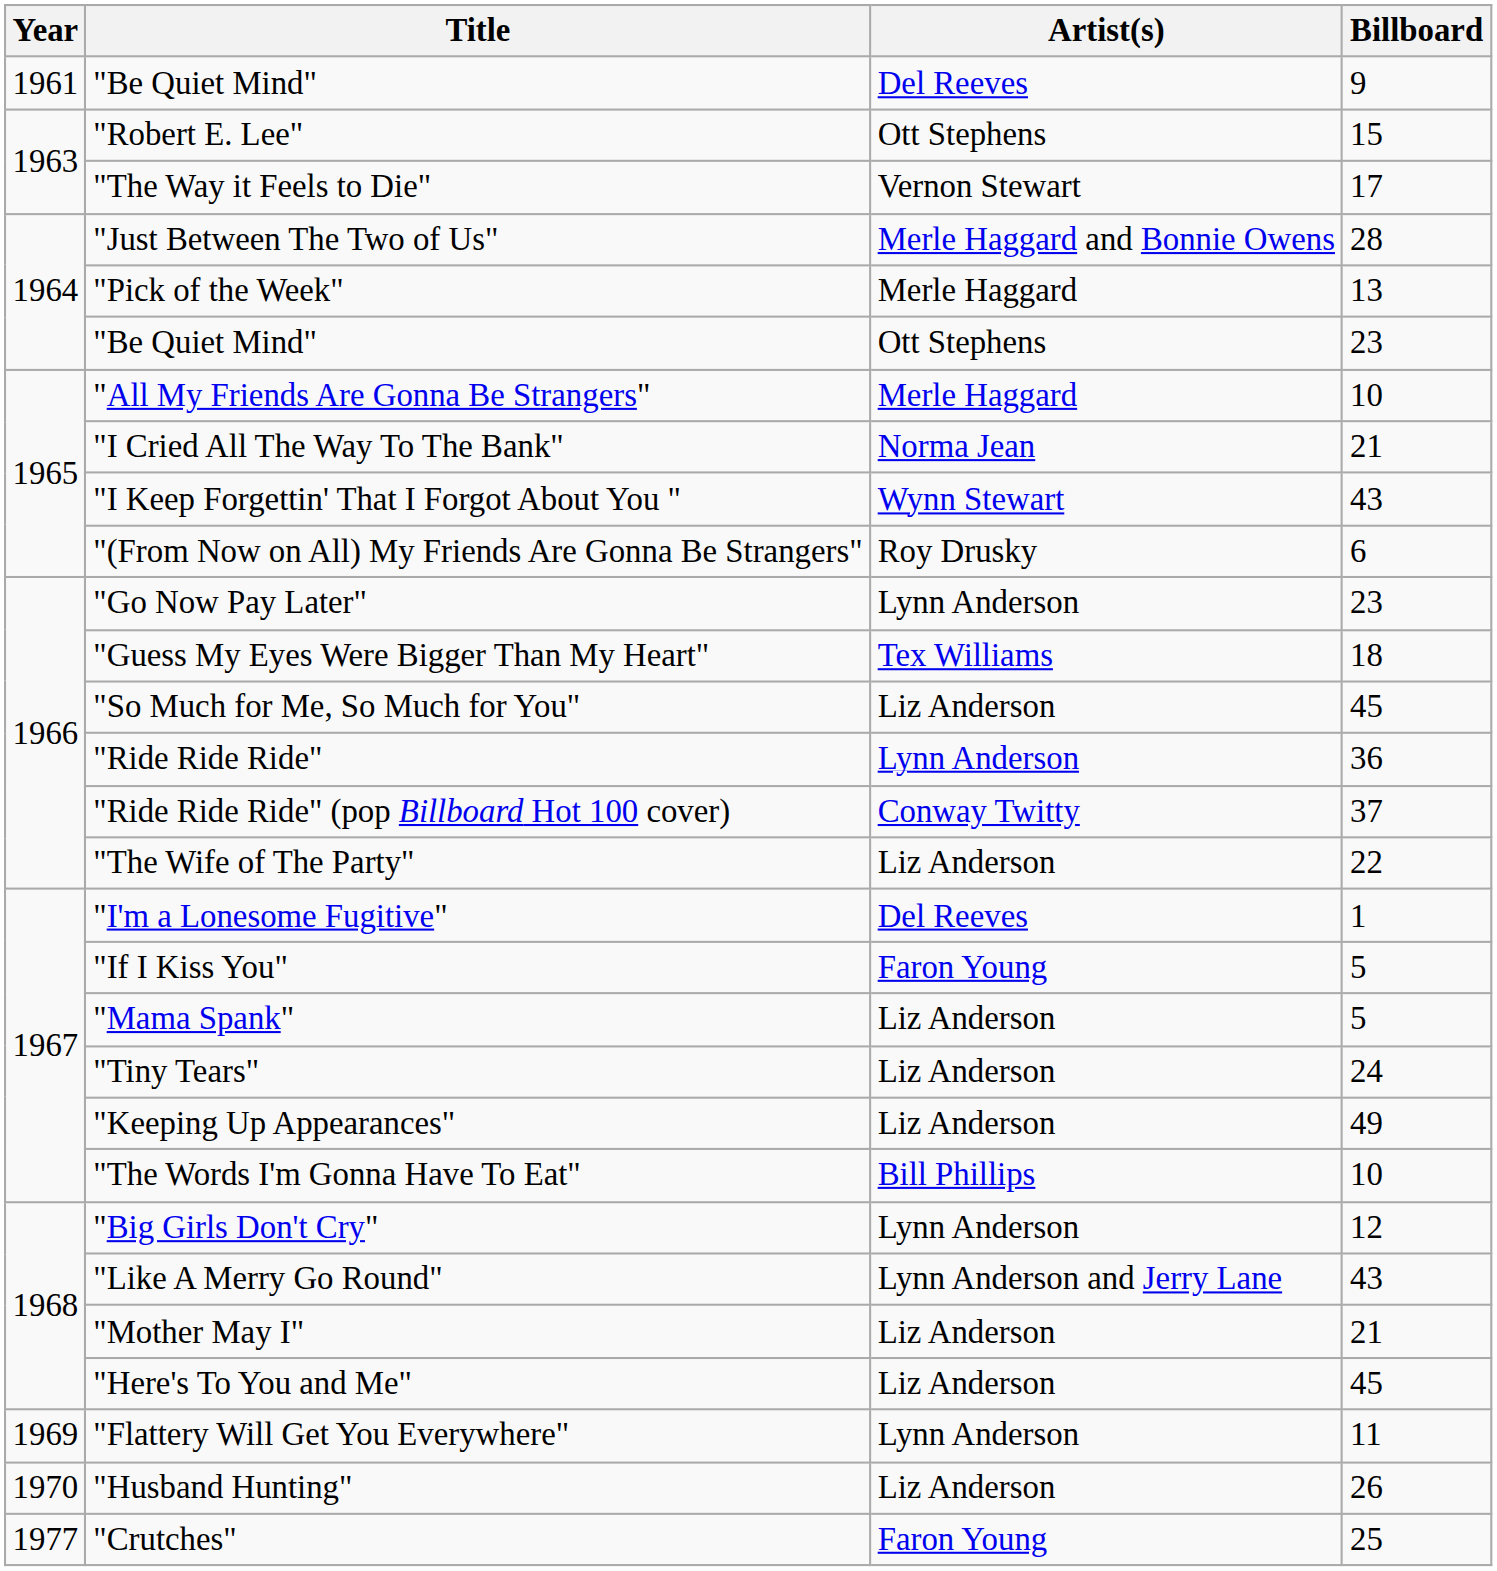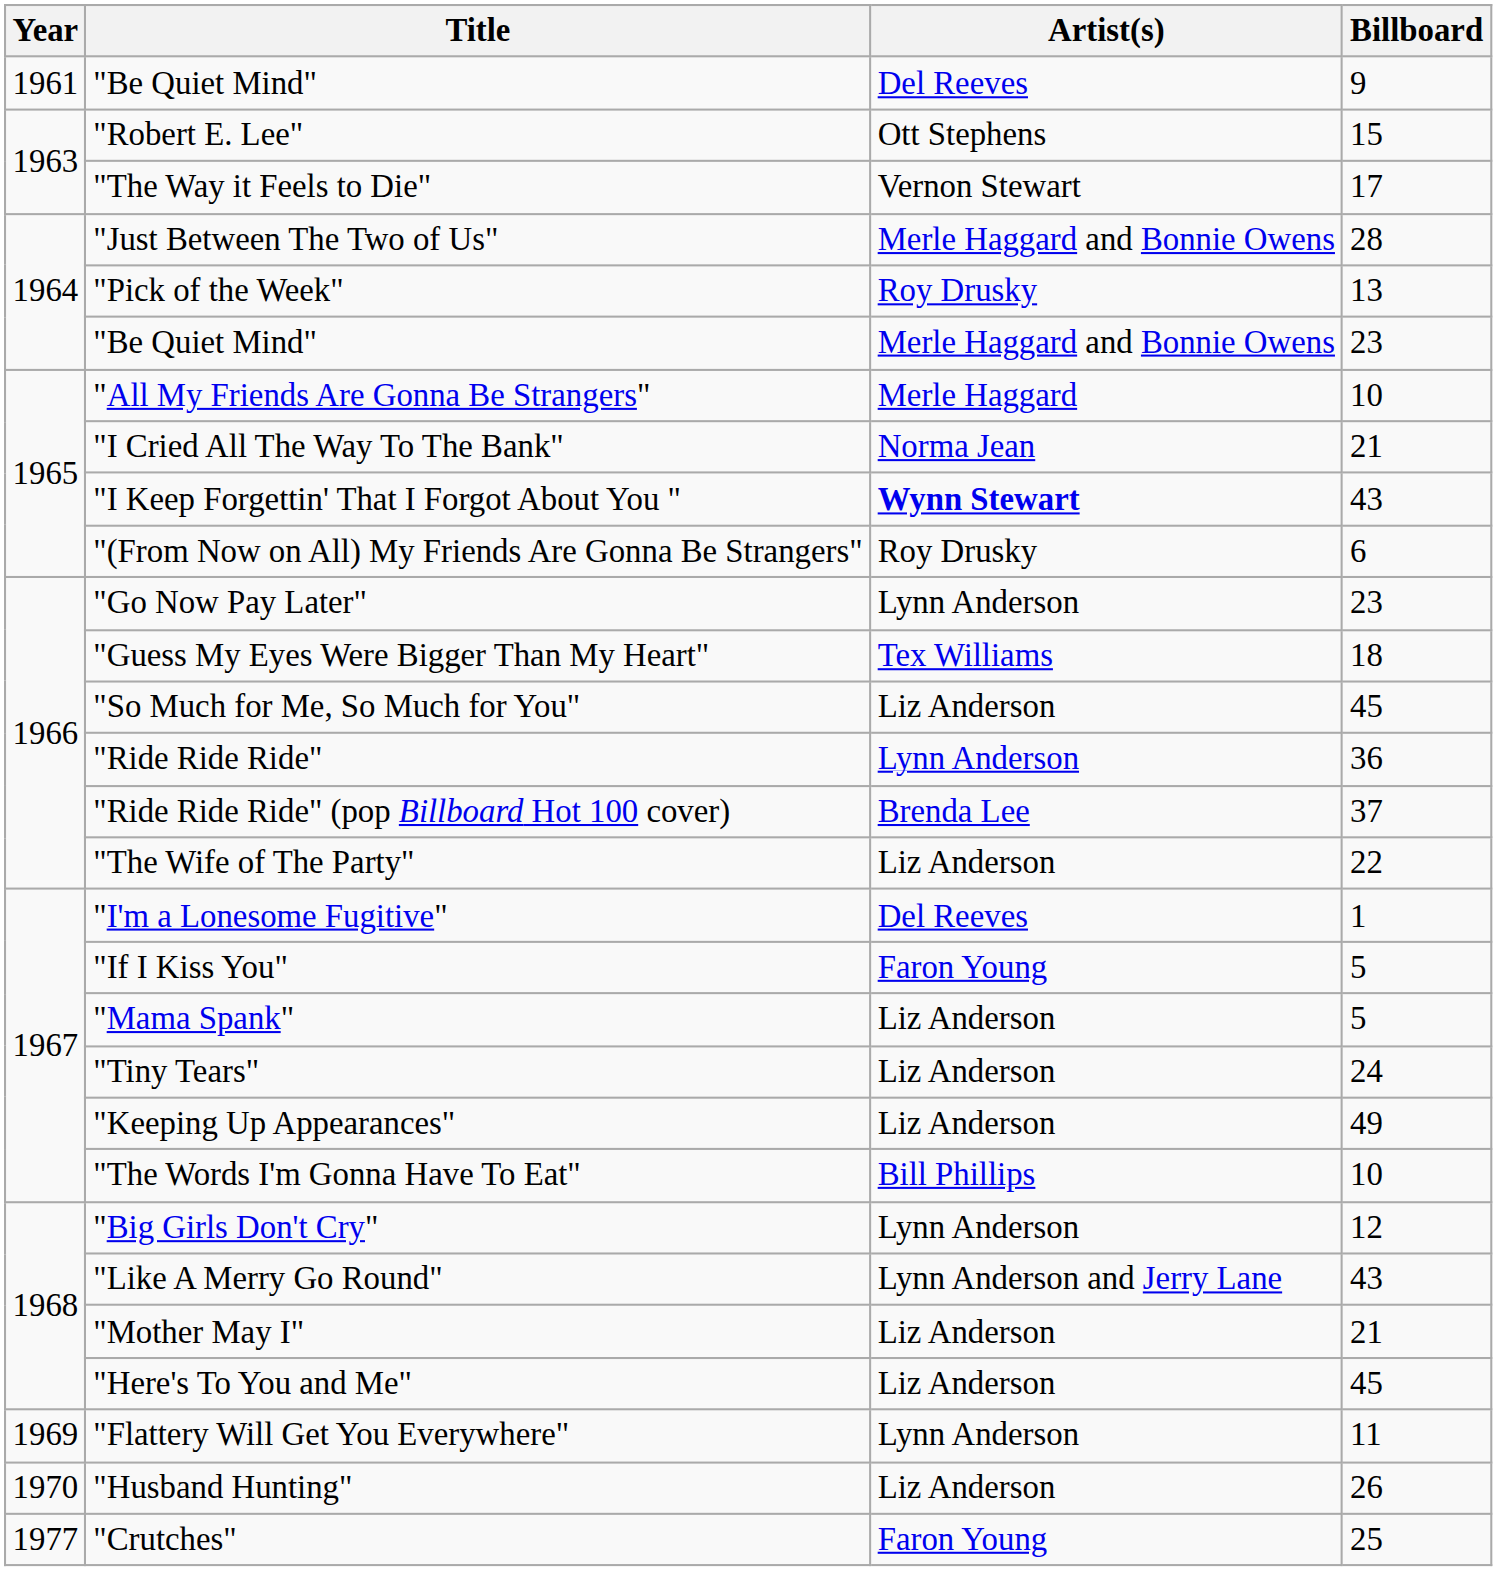 <table class="wikitable">
 <tr>
 <th>Year</th>
 <th>Title</th>
 <th>Artist(s)</th>
 <th>Billboard</th>
 </tr>
 <tr>
 <td>1961</td>
 <td>"Be Quiet Mind"</td>
 <td><a href='#'>Del Reeves</a></td>
 <td>9</td>
 </tr>
 <tr>
 <td rowspan=2>1963</td>
 <td>"Robert E. Lee"</td>
 <td>Ott Stephens</td>
 <td>15</td>
 </tr>
 <tr>
 <td>"The Way it Feels to Die"</td>
 <td>Vernon Stewart</td>
 <td>17</td>
 </tr>
 <tr>
 <td rowspan=3>1964</td>
 <td>"Just Between The Two of Us"</td>
 <td><a href='#'>Merle Haggard</a> and <a href='#'>Bonnie Owens</a></td>
 <td>28</td>
 </tr>
 <tr>
 <td>"Pick of the Week"</td>
-<td>Merle Haggard</td>
+<td><a href='#'>Roy Drusky</a></td>
 <td>13</td>
 </tr>
 <tr>
 <td>"Be Quiet Mind"</td>
-<td>Ott Stephens</td>
+<td><a href='#'>Merle Haggard</a> and <a href='#'>Bonnie Owens</a></td>
 <td>23</td>
 </tr>
 <tr>
 <td rowspan=4>1965</td>
 <td>"<a href='#'>All My Friends Are Gonna Be Strangers</a>"</td>
 <td><a href='#'>Merle Haggard</a></td>
 <td>10</td>
 </tr>
 <tr>
 <td>"I Cried All The Way To The Bank"</td>
 <td><a href='#'>Norma Jean</a></td>
 <td>21</td>
 </tr>
 <tr>
 <td>"I Keep Forgettin' That I Forgot About You "</td>
-<td><a href='#'>Wynn Stewart</a></td>
+<td><strong><a href='#'>Wynn Stewart</a></strong></td>
 <td>43</td>
 </tr>
 <tr>
 <td>"(From Now on All) My Friends Are Gonna Be Strangers"</td>
 <td>Roy Drusky</td>
 <td>6</td>
 </tr>
 <tr>
 <td rowspan=6>1966</td>
 <td>"Go Now Pay Later"</td>
 <td>Lynn Anderson</td>
 <td>23</td>
 </tr>
 <tr>
 <td>"Guess My Eyes Were Bigger Than My Heart"</td>
 <td><a href='#'>Tex Williams</a></td>
 <td>18</td>
 </tr>
 <tr>
 <td>"So Much for Me, So Much for You"</td>
 <td>Liz Anderson</td>
 <td>45</td>
 </tr>
 <tr>
 <td>"Ride Ride Ride"</td>
 <td><a href='#'>Lynn Anderson</a></td>
 <td>36</td>
 </tr>
 <tr>
 <td>"Ride Ride Ride" (pop <a href='#'><em>Billboard</em> Hot 100</a> cover)</td>
-<td><a href='#'>Conway Twitty</a></td>
+<td><a href='#'>Brenda Lee</a></td>
 <td>37</td>
 </tr>
 <tr>
 <td>"The Wife of The Party"</td>
 <td>Liz Anderson</td>
 <td>22</td>
 </tr>
 <tr>
 <td rowspan=6>1967</td>
 <td>"<a href='#'>I'm a Lonesome Fugitive</a>"</td>
 <td><a href='#'>Del Reeves</a></td>
 <td>1</td>
 </tr>
 <tr>
 <td>"If I Kiss You"</td>
 <td><a href='#'>Faron Young</a></td>
 <td>5</td>
 </tr>
 <tr>
 <td>"<a href='#'>Mama Spank</a>"</td>
 <td>Liz Anderson</td>
 <td>5</td>
 </tr>
 <tr>
 <td>"Tiny Tears"</td>
 <td>Liz Anderson</td>
 <td>24</td>
 </tr>
 <tr>
 <td>"Keeping Up Appearances"</td>
 <td>Liz Anderson</td>
 <td>49</td>
 </tr>
 <tr>
 <td>"The Words I'm Gonna Have To Eat"</td>
 <td><a href='#'>Bill Phillips</a></td>
 <td>10</td>
 </tr>
 <tr>
 <td rowspan=4>1968</td>
 <td>"<a href='#'>Big Girls Don't Cry</a>"</td>
 <td>Lynn Anderson</td>
 <td>12</td>
 </tr>
 <tr>
 <td>"Like A Merry Go Round"</td>
 <td>Lynn Anderson and <a href='#'>Jerry Lane</a></td>
 <td>43</td>
 </tr>
 <tr>
 <td>"Mother May I"</td>
 <td>Liz Anderson</td>
 <td>21</td>
 </tr>
 <tr>
 <td>"Here's To You and Me"</td>
 <td>Liz Anderson</td>
 <td>45</td>
 </tr>
 <tr>
 <td rowspan=1>1969</td>
 <td>"Flattery Will Get You Everywhere"</td>
 <td>Lynn Anderson</td>
 <td>11</td>
 </tr>
 <tr>
 <td>1970</td>
 <td>"Husband Hunting"</td>
 <td>Liz Anderson</td>
 <td>26</td>
 </tr>
 <tr>
 <td>1977</td>
 <td>"Crutches"</td>
 <td><a href='#'>Faron Young</a></td>
 <td>25</td>
 </tr>
 </table>
